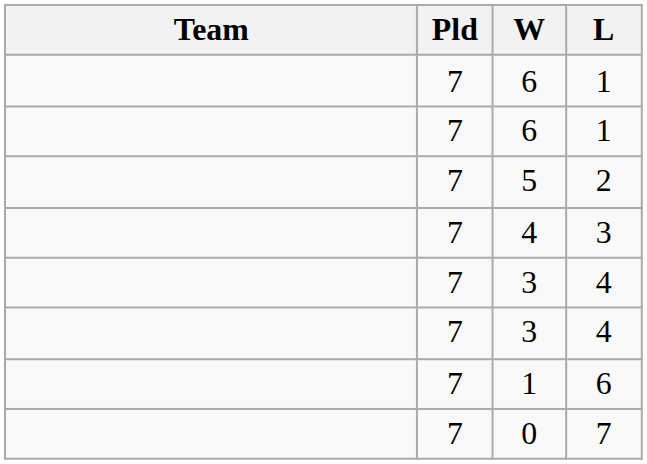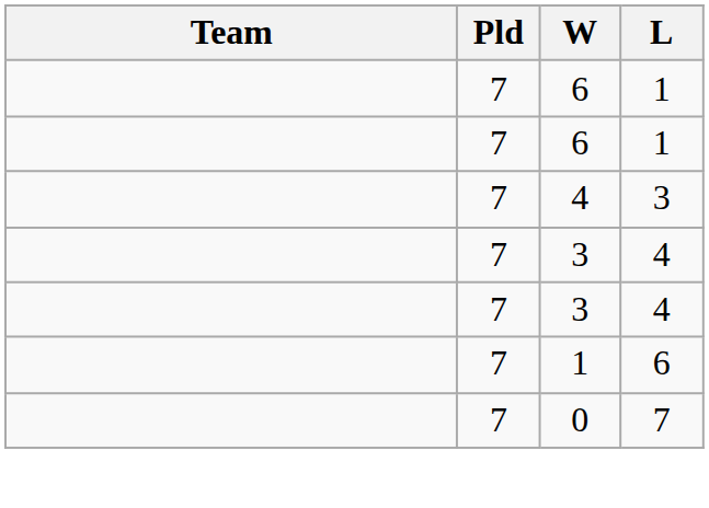 <table class=wikitable style="text-align:center">
 <tr>
 <th width=200>Team</th>
 <th width=30>Pld</th>
 <th width=30>W</th>
 <th width=30>L</th>
 </tr>
 <tr>
 <td style="text-align:left"></td>
 <td>7</td>
 <td>6</td>
 <td>1</td>
 </tr>
 <tr>
 <td style="text-align:left"></td>
 <td>7</td>
 <td>6</td>
 <td>1</td>
-</tr>
-<tr>
-<td style="text-align:left"></td>
-<td>7</td>
-<td>5</td>
-<td>2</td>
 </tr>
 <tr>
 <td style="text-align:left"></td>
 <td>7</td>
 <td>4</td>
 <td>3</td>
 </tr>
 <tr>
 <td style="text-align:left"></td>
 <td>7</td>
 <td>3</td>
 <td>4</td>
 </tr>
 <tr>
 <td style="text-align:left"></td>
 <td>7</td>
 <td>3</td>
 <td>4</td>
 </tr>
 <tr>
 <td style="text-align:left"></td>
 <td>7</td>
 <td>1</td>
 <td>6</td>
 </tr>
 <tr>
 <td style="text-align:left"></td>
 <td>7</td>
 <td>0</td>
 <td>7</td>
 </tr>
 </table>
